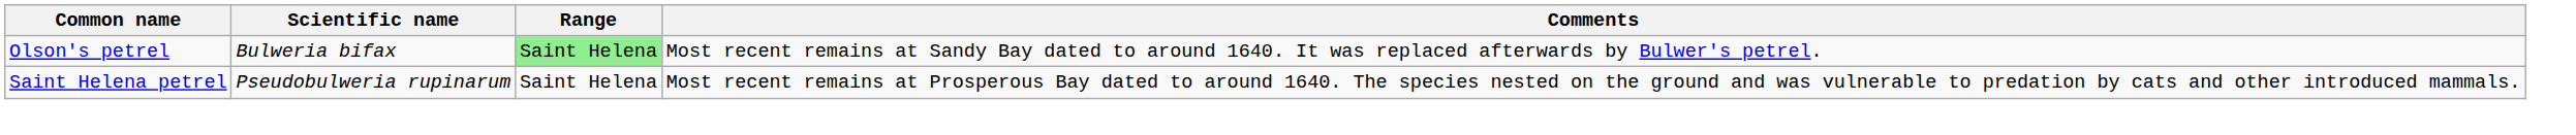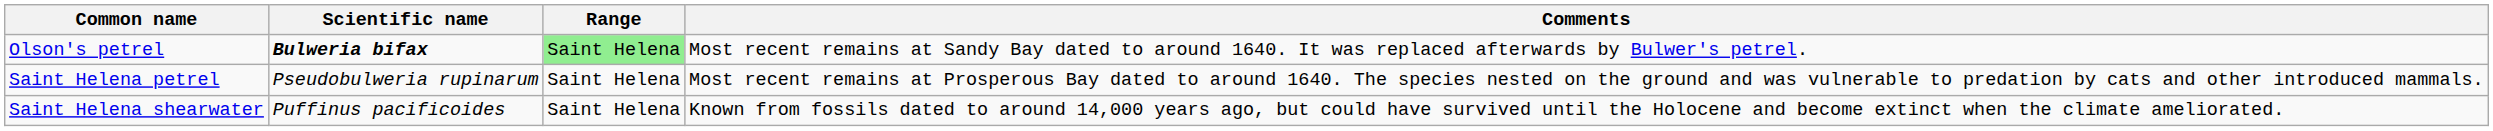 <table class="wikitable">
 <tr>
 <th>Common name</th>
 <th>Scientific name</th>
 <th>Range</th>
 <th class="unsortable">Comments</th>
 </tr>
 <tr>
 <td><a href='#'>Olson's petrel</a></td>
-<td><em>Bulweria bifax</em></td>
+<td><strong><em>Bulweria bifax</em></strong></td>
 <td style="background: lightgreen;">Saint Helena</td>
 <td>Most recent remains at Sandy Bay dated to around 1640. It was replaced afterwards by <a href='#'>Bulwer's petrel</a>.</td>
 </tr>
 <tr>
 <td><a href='#'>Saint Helena petrel</a></td>
 <td><em>Pseudobulweria rupinarum</em></td>
 <td>Saint Helena</td>
 <td>Most recent remains at Prosperous Bay dated to around 1640. The species nested on the ground and was vulnerable to predation by cats and other introduced mammals.</td>
 </tr>
+<tr>
+<td><a href='#'>Saint Helena shearwater</a></td>
+<td><em>Puffinus pacificoides</em></td>
+<td>Saint Helena</td>
+<td>Known from fossils dated to around 14,000 years ago, but could have survived until the Holocene and become extinct when the climate ameliorated.</td>
+</tr>
 </table>
